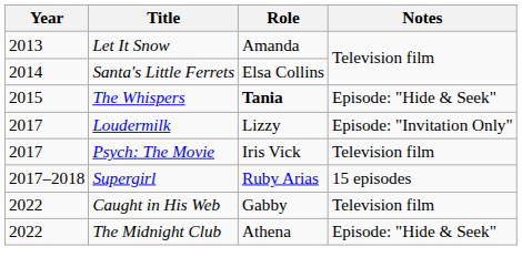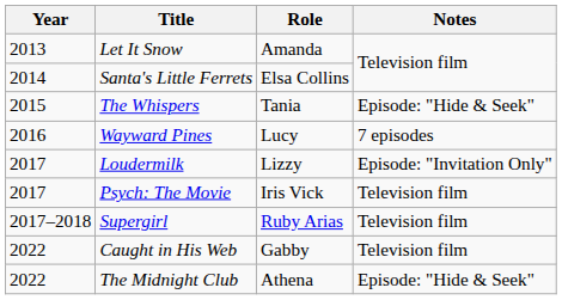 <table class="wikitable sortable">
 <tr>
 <th>Year</th>
 <th>Title</th>
 <th>Role</th>
 <th class="unsortable">Notes</th>
 </tr>
 <tr>
 <td>2013</td>
 <td><em>Let It Snow</em></td>
 <td>Amanda</td>
 <td rowspan="2">Television film</td>
 </tr>
 <tr>
 <td>2014</td>
 <td><em>Santa's Little Ferrets</em></td>
 <td>Elsa Collins</td>
 </tr>
 <tr>
 <td>2015</td>
 <td data-sort-value="Whispers, The"><a href='#'><em>The Whispers</em></a></td>
-<td><strong>Tania</strong></td>
+<td>Tania</td>
 <td>Episode: "Hide & Seek"</td>
+</tr>
+<tr>
+<td>2016</td>
+<td><em><a href='#'>Wayward Pines</a></em></td>
+<td>Lucy</td>
+<td>7 episodes</td>
 </tr>
 <tr>
 <td>2017</td>
 <td><a href='#'><em>Loudermilk</em></a></td>
 <td>Lizzy</td>
 <td>Episode: "Invitation Only"</td>
 </tr>
 <tr>
 <td>2017</td>
 <td><em><a href='#'>Psych: The Movie</a></em></td>
 <td>Iris Vick</td>
 <td>Television film</td>
 </tr>
 <tr>
 <td>2017–2018</td>
 <td><a href='#'><em>Supergirl</em></a></td>
 <td><a href='#'>Ruby Arias</a></td>
-<td>15 episodes</td>
+<td>Television film</td>
 </tr>
 <tr>
 <td>2022</td>
 <td><em>Caught in His Web</em></td>
 <td>Gabby</td>
 <td>Television film</td>
 </tr>
 <tr>
 <td>2022</td>
 <td data-sort-value="Midnight Club, The"><em>The Midnight Club</em></td>
 <td>Athena</td>
 <td>Episode: "Hide & Seek"</td>
 </tr>
 </table>
